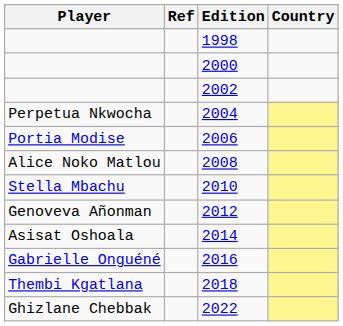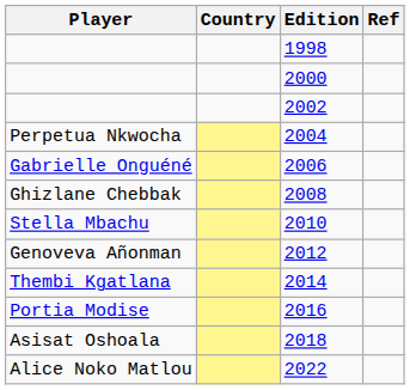 <table class="wikitable sortable">
 <tr>
 <th>Player</th>
+<th>Country</th>
+<th>Edition</th>
 <th>Ref</th>
-<th>Edition</th>
-<th>Country</th>
 </tr>
 <tr>
 <td></td>
 <td></td>
 <td><a href='#'>1998</a></td>
 <td></td>
 </tr>
 <tr>
 <td></td>
 <td></td>
 <td><a href='#'>2000</a></td>
 <td></td>
 </tr>
 <tr>
 <td></td>
 <td></td>
 <td><a href='#'>2002</a></td>
 <td></td>
 </tr>
 <tr>
 <td>Perpetua Nkwocha</td>
+<td style="background:#fff68f;"></td>
+<td><a href='#'>2004</a></td>
 <td></td>
-<td><a href='#'>2004</a></td>
+</tr>
+<tr>
+<td><a href='#'>Gabrielle Onguéné</a></td>
 <td style="background:#fff68f;"></td>
+<td><a href='#'>2006</a></td>
+<td></td>
+</tr>
+<tr>
+<td>Ghizlane Chebbak</td>
+<td style="background:#fff68f;"></td>
+<td><a href='#'>2008</a></td>
+<td></td>
+</tr>
+<tr>
+<td><a href='#'>Stella Mbachu</a></td>
+<td style="background:#fff68f;"></td>
+<td><a href='#'>2010</a></td>
+<td></td>
+</tr>
+<tr>
+<td>Genoveva Añonman</td>
+<td style="background:#fff68f;"></td>
+<td><a href='#'>2012</a></td>
+<td></td>
+</tr>
+<tr>
+<td><a href='#'>Thembi Kgatlana</a></td>
+<td style="background:#fff68f;"></td>
+<td><a href='#'>2014</a></td>
+<td></td>
 </tr>
 <tr>
 <td><a href='#'>Portia Modise</a></td>
+<td style="background:#fff68f;"></td>
+<td><a href='#'>2016</a></td>
 <td></td>
-<td><a href='#'>2006</a></td>
+</tr>
+<tr>
+<td>Asisat Oshoala</td>
 <td style="background:#fff68f;"></td>
+<td><a href='#'>2018</a></td>
+<td></td>
 </tr>
 <tr>
 <td>Alice Noko Matlou</td>
+<td style="background:#fff68f;"></td>
+<td><a href='#'>2022</a></td>
 <td></td>
-<td><a href='#'>2008</a></td>
-<td style="background:#fff68f;"></td>
-</tr>
-<tr>
-<td><a href='#'>Stella Mbachu</a></td>
-<td></td>
-<td><a href='#'>2010</a></td>
-<td style="background:#fff68f;"></td>
-</tr>
-<tr>
-<td>Genoveva Añonman</td>
-<td></td>
-<td><a href='#'>2012</a></td>
-<td style="background:#fff68f;"></td>
-</tr>
-<tr>
-<td>Asisat Oshoala</td>
-<td></td>
-<td><a href='#'>2014</a></td>
-<td style="background:#fff68f;"></td>
-</tr>
-<tr>
-<td><a href='#'>Gabrielle Onguéné</a></td>
-<td></td>
-<td><a href='#'>2016</a></td>
-<td style="background:#fff68f;"></td>
-</tr>
-<tr>
-<td><a href='#'>Thembi Kgatlana</a></td>
-<td></td>
-<td><a href='#'>2018</a></td>
-<td style="background:#fff68f;"></td>
-</tr>
-<tr>
-<td>Ghizlane Chebbak</td>
-<td></td>
-<td><a href='#'>2022</a></td>
-<td style="background:#fff68f;"></td>
 </tr>
 </table>
